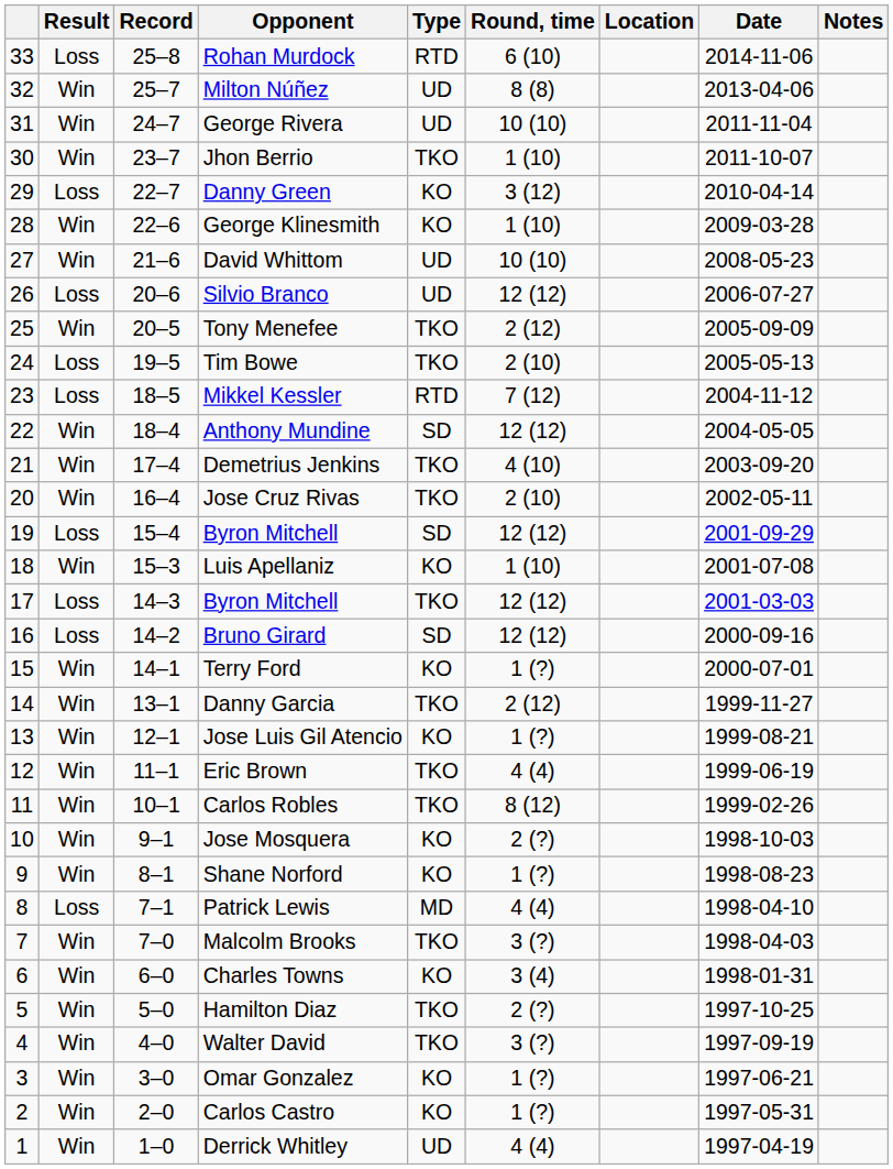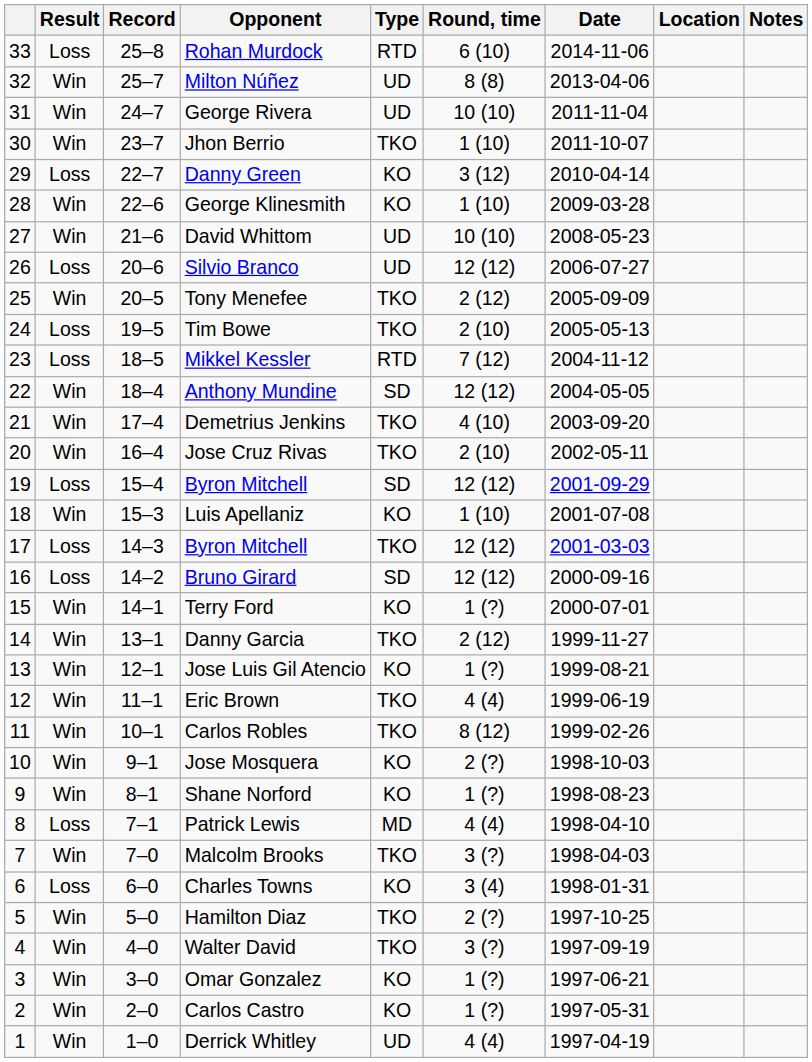 <table class=wikitable style=text-align:center>
 <tr>
 <th></th>
 <th>Result</th>
 <th>Record</th>
 <th>Opponent</th>
 <th>Type</th>
 <th>Round, time</th>
+<th>Date</th>
 <th>Location</th>
-<th>Date</th>
 <th>Notes</th>
 </tr>
 <tr>
 <td>33</td>
 <td>Loss</td>
 <td>25–8</td>
 <td align=left><a href='#'>Rohan Murdock</a></td>
 <td>RTD</td>
 <td>6 (10)</td>
+<td>2014-11-06</td>
 <td align=left></td>
-<td>2014-11-06</td>
 <td align=left></td>
 </tr>
 <tr>
 <td>32</td>
 <td>Win</td>
 <td>25–7</td>
 <td align=left><a href='#'>Milton Núñez</a></td>
 <td>UD</td>
 <td>8 (8)</td>
+<td>2013-04-06</td>
 <td align=left></td>
-<td>2013-04-06</td>
 <td align=left></td>
 </tr>
 <tr>
 <td>31</td>
 <td>Win</td>
 <td>24–7</td>
 <td align=left>George Rivera</td>
 <td>UD</td>
 <td>10 (10)</td>
+<td>2011-11-04</td>
 <td align=left></td>
-<td>2011-11-04</td>
 <td align=left></td>
 </tr>
 <tr>
 <td>30</td>
 <td>Win</td>
 <td>23–7</td>
 <td align=left>Jhon Berrio</td>
 <td>TKO</td>
 <td>1 (10)</td>
+<td>2011-10-07</td>
 <td align=left></td>
-<td>2011-10-07</td>
 <td align=left></td>
 </tr>
 <tr>
 <td>29</td>
 <td>Loss</td>
 <td>22–7</td>
 <td align=left><a href='#'>Danny Green</a></td>
 <td>KO</td>
 <td>3 (12)</td>
+<td>2010-04-14</td>
 <td align=left></td>
-<td>2010-04-14</td>
 <td align=left></td>
 </tr>
 <tr>
 <td>28</td>
 <td>Win</td>
 <td>22–6</td>
 <td align=left>George Klinesmith</td>
 <td>KO</td>
 <td>1 (10)</td>
+<td>2009-03-28</td>
 <td align=left></td>
-<td>2009-03-28</td>
 <td align=left></td>
 </tr>
 <tr>
 <td>27</td>
 <td>Win</td>
 <td>21–6</td>
 <td align=left>David Whittom</td>
 <td>UD</td>
 <td>10 (10)</td>
+<td>2008-05-23</td>
 <td align=left></td>
-<td>2008-05-23</td>
 <td align=left></td>
 </tr>
 <tr>
 <td>26</td>
 <td>Loss</td>
 <td>20–6</td>
 <td align=left><a href='#'>Silvio Branco</a></td>
 <td>UD</td>
 <td>12 (12)</td>
+<td>2006-07-27</td>
 <td align=left></td>
-<td>2006-07-27</td>
 <td align=left></td>
 </tr>
 <tr>
 <td>25</td>
 <td>Win</td>
 <td>20–5</td>
 <td align=left>Tony Menefee</td>
 <td>TKO</td>
 <td>2 (12)</td>
+<td>2005-09-09</td>
 <td align=left></td>
-<td>2005-09-09</td>
 <td align=left></td>
 </tr>
 <tr>
 <td>24</td>
 <td>Loss</td>
 <td>19–5</td>
 <td align=left>Tim Bowe</td>
 <td>TKO</td>
 <td>2 (10)</td>
+<td>2005-05-13</td>
 <td align=left></td>
-<td>2005-05-13</td>
 <td align=left></td>
 </tr>
 <tr>
 <td>23</td>
 <td>Loss</td>
 <td>18–5</td>
 <td align=left><a href='#'>Mikkel Kessler</a></td>
 <td>RTD</td>
 <td>7 (12)</td>
+<td>2004-11-12</td>
 <td align=left></td>
-<td>2004-11-12</td>
 <td align=left></td>
 </tr>
 <tr>
 <td>22</td>
 <td>Win</td>
 <td>18–4</td>
 <td align=left><a href='#'>Anthony Mundine</a></td>
 <td>SD</td>
 <td>12 (12)</td>
+<td>2004-05-05</td>
 <td align=left></td>
-<td>2004-05-05</td>
 <td align=left></td>
 </tr>
 <tr>
 <td>21</td>
 <td>Win</td>
 <td>17–4</td>
 <td align=left>Demetrius Jenkins</td>
 <td>TKO</td>
 <td>4 (10)</td>
+<td>2003-09-20</td>
 <td align=left></td>
-<td>2003-09-20</td>
 <td align=left></td>
 </tr>
 <tr>
 <td>20</td>
 <td>Win</td>
 <td>16–4</td>
 <td align=left>Jose Cruz Rivas</td>
 <td>TKO</td>
 <td>2 (10)</td>
+<td>2002-05-11</td>
 <td align=left></td>
-<td>2002-05-11</td>
 <td align=left></td>
 </tr>
 <tr>
 <td>19</td>
 <td>Loss</td>
 <td>15–4</td>
 <td align=left><a href='#'>Byron Mitchell</a></td>
 <td>SD</td>
 <td>12 (12)</td>
+<td><a href='#'>2001-09-29</a></td>
 <td align=left></td>
-<td><a href='#'>2001-09-29</a></td>
 <td align=left></td>
 </tr>
 <tr>
 <td>18</td>
 <td>Win</td>
 <td>15–3</td>
 <td align=left>Luis Apellaniz</td>
 <td>KO</td>
 <td>1 (10)</td>
+<td>2001-07-08</td>
 <td align=left></td>
-<td>2001-07-08</td>
 <td align=left></td>
 </tr>
 <tr>
 <td>17</td>
 <td>Loss</td>
 <td>14–3</td>
 <td align=left><a href='#'>Byron Mitchell</a></td>
 <td>TKO</td>
 <td>12 (12)</td>
+<td><a href='#'>2001-03-03</a></td>
 <td align=left></td>
-<td><a href='#'>2001-03-03</a></td>
 <td align=left></td>
 </tr>
 <tr>
 <td>16</td>
 <td>Loss</td>
 <td>14–2</td>
 <td align=left><a href='#'>Bruno Girard</a></td>
 <td>SD</td>
 <td>12 (12)</td>
+<td>2000-09-16</td>
 <td align=left></td>
-<td>2000-09-16</td>
 <td align=left></td>
 </tr>
 <tr>
 <td>15</td>
 <td>Win</td>
 <td>14–1</td>
 <td align=left>Terry Ford</td>
 <td>KO</td>
 <td>1 (?)</td>
+<td>2000-07-01</td>
 <td align=left></td>
-<td>2000-07-01</td>
 <td align=left></td>
 </tr>
 <tr>
 <td>14</td>
 <td>Win</td>
 <td>13–1</td>
 <td align=left>Danny Garcia</td>
 <td>TKO</td>
 <td>2 (12)</td>
+<td>1999-11-27</td>
 <td align=left></td>
-<td>1999-11-27</td>
 <td align=left></td>
 </tr>
 <tr>
 <td>13</td>
 <td>Win</td>
 <td>12–1</td>
 <td align=left>Jose Luis Gil Atencio</td>
 <td>KO</td>
 <td>1 (?)</td>
+<td>1999-08-21</td>
 <td align=left></td>
-<td>1999-08-21</td>
 <td align=left></td>
 </tr>
 <tr>
 <td>12</td>
 <td>Win</td>
 <td>11–1</td>
 <td align=left>Eric Brown</td>
 <td>TKO</td>
 <td>4 (4)</td>
+<td>1999-06-19</td>
 <td align=left></td>
-<td>1999-06-19</td>
 <td align=left></td>
 </tr>
 <tr>
 <td>11</td>
 <td>Win</td>
 <td>10–1</td>
 <td align=left>Carlos Robles</td>
 <td>TKO</td>
 <td>8 (12)</td>
+<td>1999-02-26</td>
 <td align=left></td>
-<td>1999-02-26</td>
 <td align=left></td>
 </tr>
 <tr>
 <td>10</td>
 <td>Win</td>
 <td>9–1</td>
 <td align=left>Jose Mosquera</td>
 <td>KO</td>
 <td>2 (?)</td>
+<td>1998-10-03</td>
 <td align=left></td>
-<td>1998-10-03</td>
 <td align=left></td>
 </tr>
 <tr>
 <td>9</td>
 <td>Win</td>
 <td>8–1</td>
 <td align=left>Shane Norford</td>
 <td>KO</td>
 <td>1 (?)</td>
+<td>1998-08-23</td>
 <td align=left></td>
-<td>1998-08-23</td>
 <td align=left></td>
 </tr>
 <tr>
 <td>8</td>
 <td>Loss</td>
 <td>7–1</td>
 <td align=left>Patrick Lewis</td>
 <td>MD</td>
 <td>4 (4)</td>
+<td>1998-04-10</td>
 <td align=left></td>
-<td>1998-04-10</td>
 <td align=left></td>
 </tr>
 <tr>
 <td>7</td>
 <td>Win</td>
 <td>7–0</td>
 <td align=left>Malcolm Brooks</td>
 <td>TKO</td>
 <td>3 (?)</td>
+<td>1998-04-03</td>
 <td align=left></td>
-<td>1998-04-03</td>
 <td align=left></td>
 </tr>
 <tr>
 <td>6</td>
-<td>Win</td>
+<td>Loss</td>
 <td>6–0</td>
 <td align=left>Charles Towns</td>
 <td>KO</td>
 <td>3 (4)</td>
+<td>1998-01-31</td>
 <td align=left></td>
-<td>1998-01-31</td>
 <td align=left></td>
 </tr>
 <tr>
 <td>5</td>
 <td>Win</td>
 <td>5–0</td>
 <td align=left>Hamilton Diaz</td>
 <td>TKO</td>
 <td>2 (?)</td>
+<td>1997-10-25</td>
 <td align=left></td>
-<td>1997-10-25</td>
 <td align=left></td>
 </tr>
 <tr>
 <td>4</td>
 <td>Win</td>
 <td>4–0</td>
 <td align=left>Walter David</td>
 <td>TKO</td>
 <td>3 (?)</td>
+<td>1997-09-19</td>
 <td align=left></td>
-<td>1997-09-19</td>
 <td align=left></td>
 </tr>
 <tr>
 <td>3</td>
 <td>Win</td>
 <td>3–0</td>
 <td align=left>Omar Gonzalez</td>
 <td>KO</td>
 <td>1 (?)</td>
+<td>1997-06-21</td>
 <td align=left></td>
-<td>1997-06-21</td>
 <td align=left></td>
 </tr>
 <tr>
 <td>2</td>
 <td>Win</td>
 <td>2–0</td>
 <td align=left>Carlos Castro</td>
 <td>KO</td>
 <td>1 (?)</td>
+<td>1997-05-31</td>
 <td align=left></td>
-<td>1997-05-31</td>
 <td align=left></td>
 </tr>
 <tr>
 <td>1</td>
 <td>Win</td>
 <td>1–0</td>
 <td align=left>Derrick Whitley</td>
 <td>UD</td>
 <td>4 (4)</td>
+<td>1997-04-19</td>
 <td align=left></td>
-<td>1997-04-19</td>
 <td align=left></td>
 </tr>
 </table>
